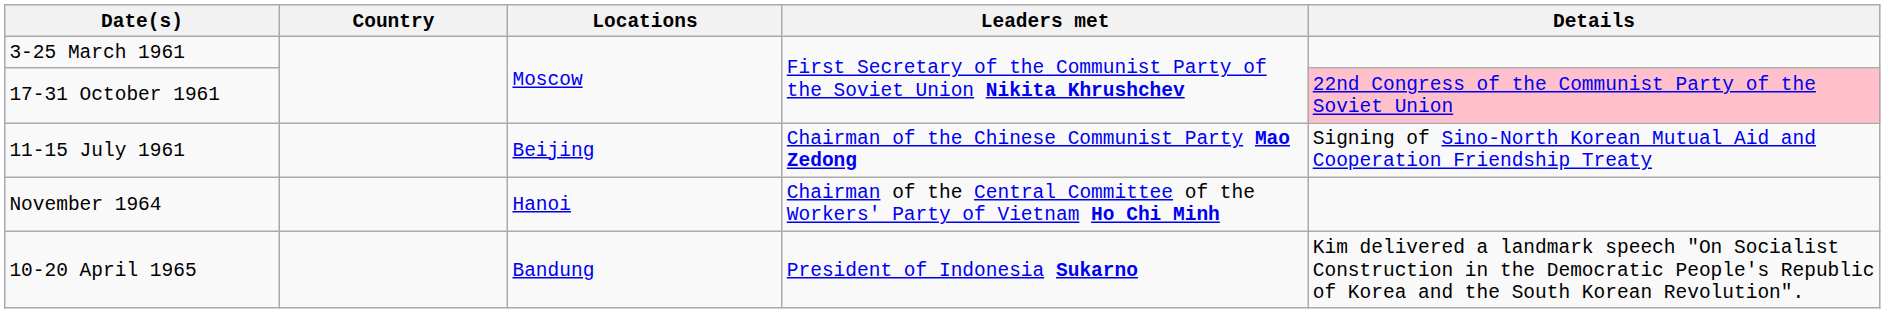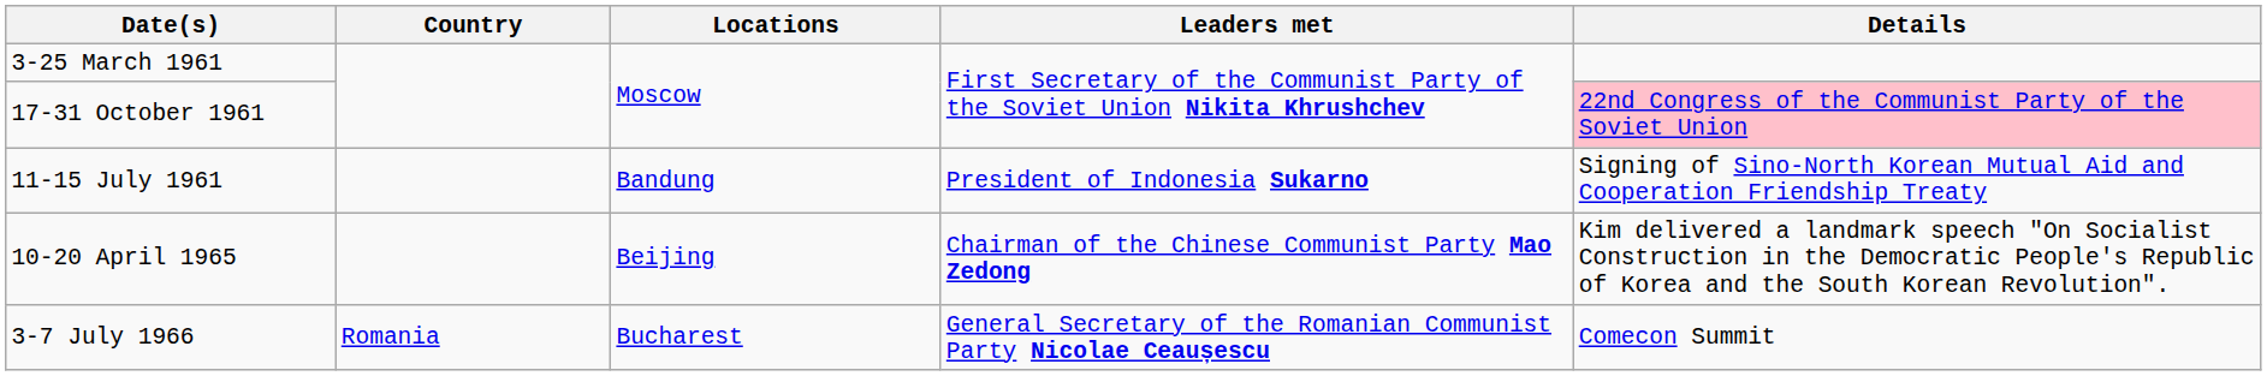 <table class="wikitable">
 <tr>
 <th style="width: 12%;">Date(s)</th>
 <th style="width: 10%;">Country</th>
 <th style="width: 12%;">Locations</th>
 <th style="width: 23%;">Leaders met</th>
 <th style="width: 25%;">Details</th>
 </tr>
 <tr>
 <td>3-25 March 1961</td>
 <td rowspan="2"></td>
 <td rowspan="2"><a href='#'>Moscow</a></td>
 <td rowspan="2"> <a href='#'>First Secretary of the Communist Party of the Soviet Union</a> <strong><a href='#'>Nikita Khrushchev</a></strong></td>
 <td></td>
 </tr>
 <tr>
 <td>17-31 October 1961</td>
 <td style="background: pink;"><a href='#'>22nd Congress of the Communist Party of the Soviet Union</a></td>
 </tr>
 <tr>
 <td>11-15 July 1961</td>
 <td></td>
-<td><a href='#'>Beijing</a></td>
-<td> <a href='#'>Chairman of the Chinese Communist Party</a> <strong><a href='#'>Mao Zedong</a></strong></td>
+<td><a href='#'>Bandung</a></td>
+<td> <a href='#'>President of Indonesia</a> <strong><a href='#'>Sukarno</a></strong></td>
 <td>Signing of <a href='#'>Sino-North Korean Mutual Aid and Cooperation Friendship Treaty</a></td>
-</tr>
-<tr>
-<td>November 1964</td>
-<td></td>
-<td><a href='#'>Hanoi</a></td>
-<td> <a href='#'>Chairman</a> of the <a href='#'>Central Committee</a> of the <a href='#'>Workers' Party of Vietnam</a> <strong><a href='#'>Ho Chi Minh</a></strong></td>
-<td></td>
 </tr>
 <tr>
 <td>10-20 April 1965</td>
 <td></td>
-<td><a href='#'>Bandung</a></td>
-<td> <a href='#'>President of Indonesia</a> <strong><a href='#'>Sukarno</a></strong></td>
+<td><a href='#'>Beijing</a></td>
+<td> <a href='#'>Chairman of the Chinese Communist Party</a> <strong><a href='#'>Mao Zedong</a></strong></td>
 <td> Kim delivered a landmark speech "On Socialist Construction in the Democratic People's Republic of Korea and the South Korean Revolution".</td>
 </tr>
+<tr>
+<td>3-7 July 1966</td>
+<td> <a href='#'>Romania</a></td>
+<td><a href='#'>Bucharest</a></td>
+<td> <a href='#'>General Secretary of the Romanian Communist Party</a> <strong><a href='#'>Nicolae Ceaușescu</a></strong></td>
+<td><a href='#'>Comecon</a> Summit</td>
+</tr>
 </table>
